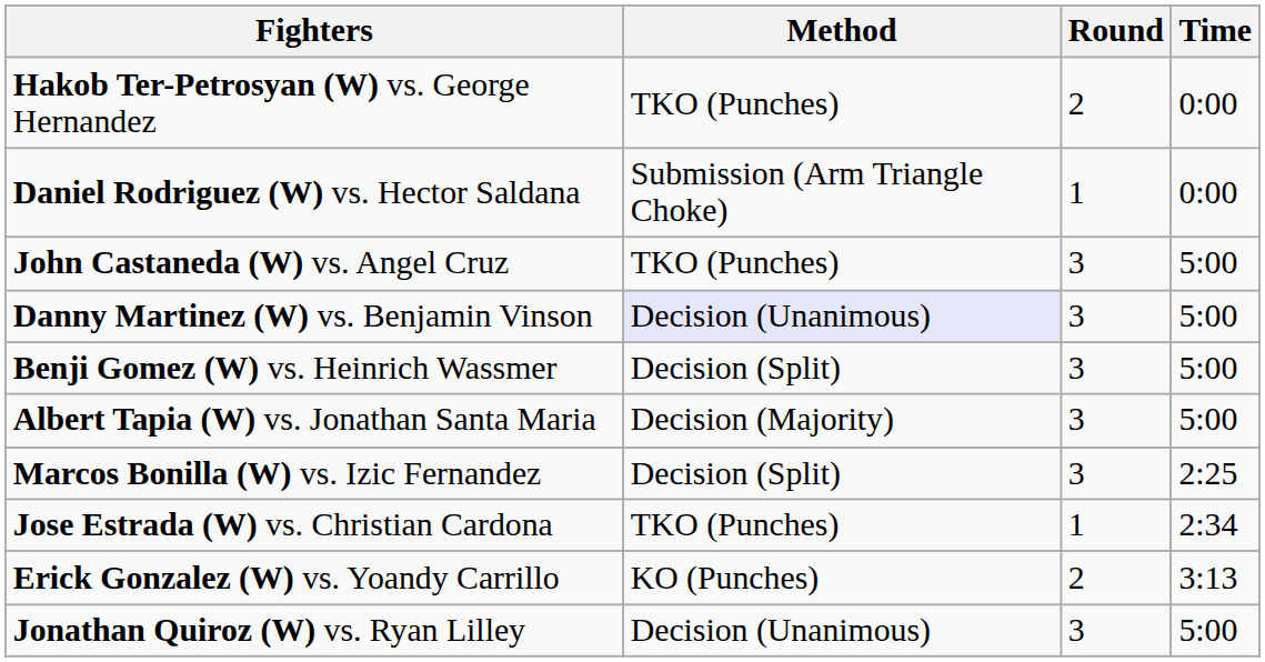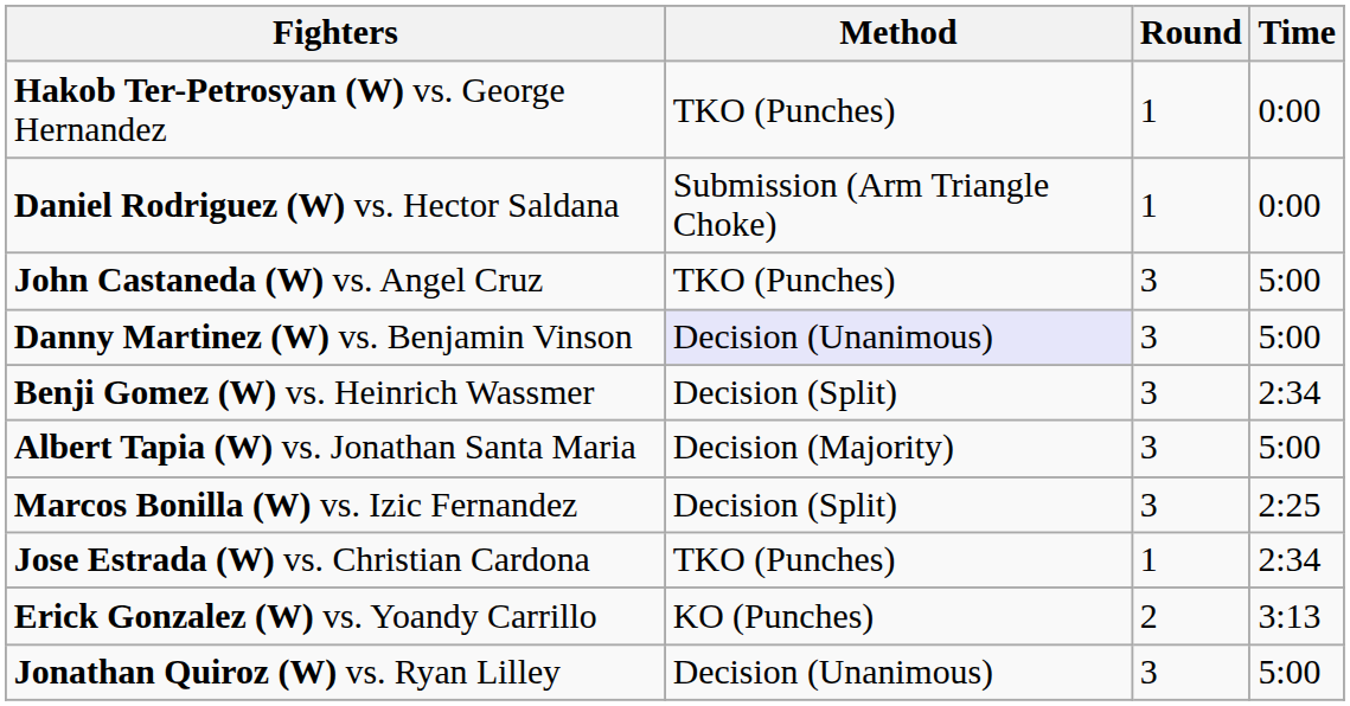 <table class="wikitable">
 <tr>
 <th>Fighters</th>
 <th>Method</th>
 <th>Round</th>
 <th>Time</th>
 </tr>
 <tr>
 <td><strong>Hakob Ter-Petrosyan (W)</strong> vs. George Hernandez</td>
 <td>TKO (Punches)</td>
-<td>2</td>
+<td>1</td>
 <td>0:00</td>
 </tr>
 <tr>
 <td><strong>Daniel Rodriguez (W)</strong> vs. Hector Saldana</td>
 <td>Submission (Arm Triangle Choke)</td>
 <td>1</td>
 <td>0:00</td>
 </tr>
 <tr>
 <td><strong>John Castaneda (W)</strong> vs. Angel Cruz</td>
 <td>TKO (Punches)</td>
 <td>3</td>
 <td>5:00</td>
 </tr>
 <tr>
 <td><strong>Danny Martinez (W)</strong> vs. Benjamin Vinson</td>
 <td style="background: lavender;">Decision (Unanimous)</td>
 <td>3</td>
 <td>5:00</td>
 </tr>
 <tr>
 <td><strong>Benji Gomez (W)</strong> vs. Heinrich Wassmer</td>
 <td>Decision (Split)</td>
 <td>3</td>
-<td>5:00</td>
+<td>2:34</td>
 </tr>
 <tr>
 <td><strong>Albert Tapia (W)</strong> vs. Jonathan Santa Maria</td>
 <td>Decision (Majority)</td>
 <td>3</td>
 <td>5:00</td>
 </tr>
 <tr>
 <td><strong>Marcos Bonilla (W)</strong> vs. Izic Fernandez</td>
 <td>Decision (Split)</td>
 <td>3</td>
 <td>2:25</td>
 </tr>
 <tr>
 <td><strong>Jose Estrada (W)</strong> vs. Christian Cardona</td>
 <td>TKO (Punches)</td>
 <td>1</td>
 <td>2:34</td>
 </tr>
 <tr>
 <td><strong>Erick Gonzalez (W)</strong> vs. Yoandy Carrillo</td>
 <td>KO (Punches)</td>
 <td>2</td>
 <td>3:13</td>
 </tr>
 <tr>
 <td><strong>Jonathan Quiroz (W)</strong> vs. Ryan Lilley</td>
 <td>Decision (Unanimous)</td>
 <td>3</td>
 <td>5:00</td>
 </tr>
 </table>
